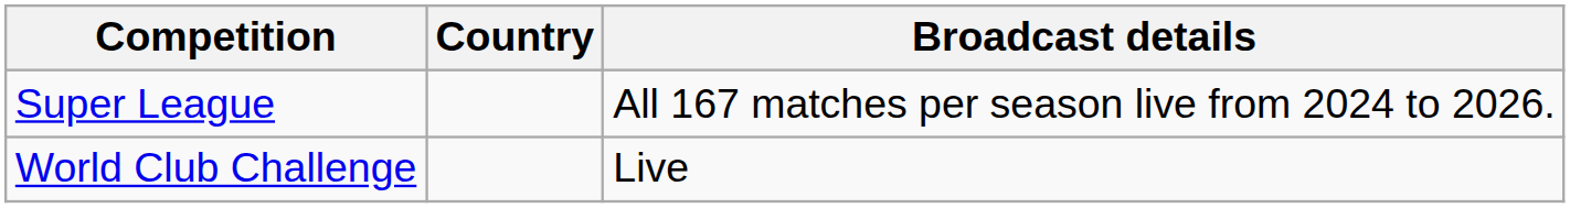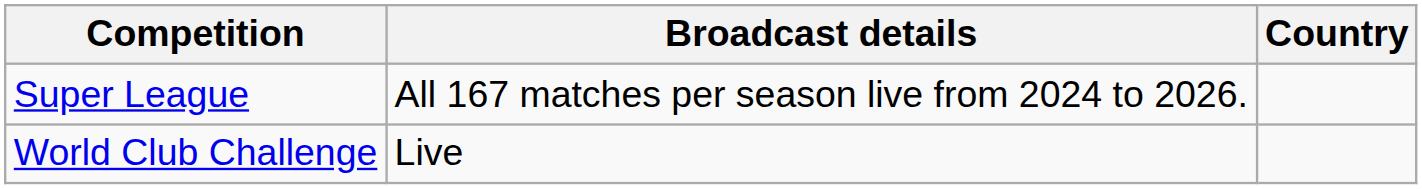 <table class="wikitable">
 <tr>
 <th>Competition</th>
+<th>Broadcast details</th>
 <th>Country</th>
-<th>Broadcast details</th>
 </tr>
 <tr>
 <td><a href='#'>Super League</a></td>
+<td>All 167 matches per season live from 2024 to 2026.</td>
 <td> </td>
-<td>All 167 matches per season live from 2024 to 2026.</td>
 </tr>
 <tr>
 <td><a href='#'>World Club Challenge</a></td>
+<td>Live</td>
 <td>   </td>
-<td>Live</td>
 </tr>
 </table>
